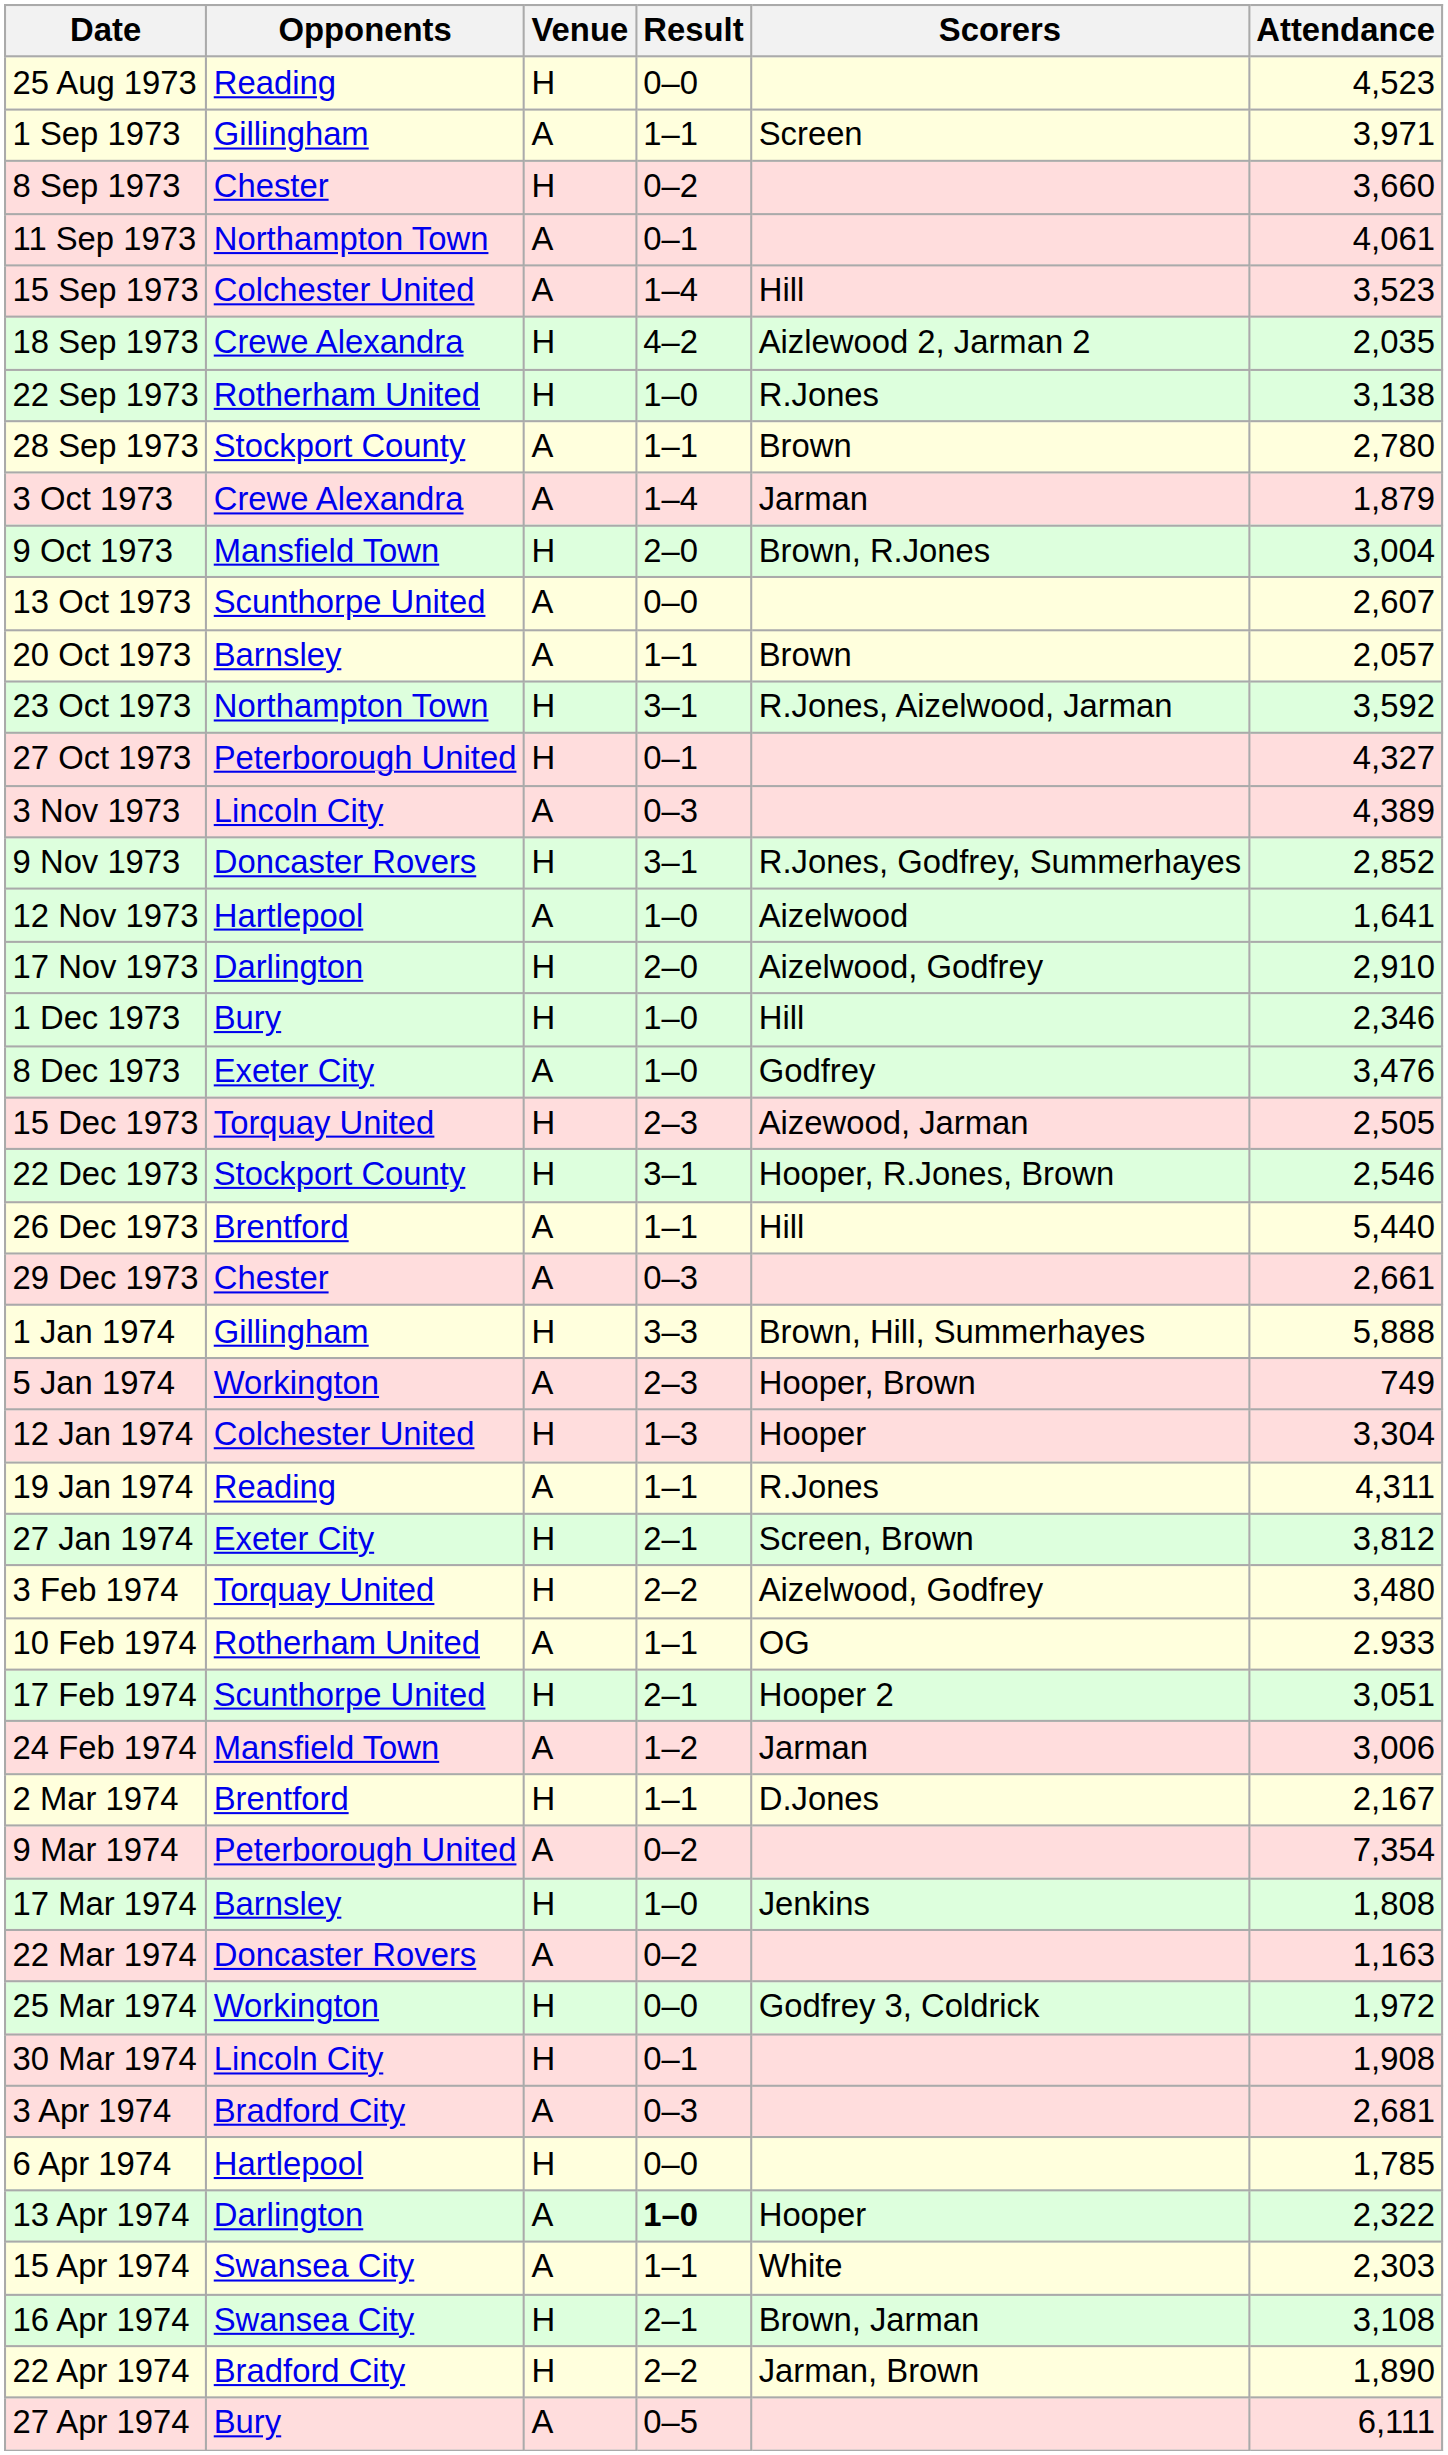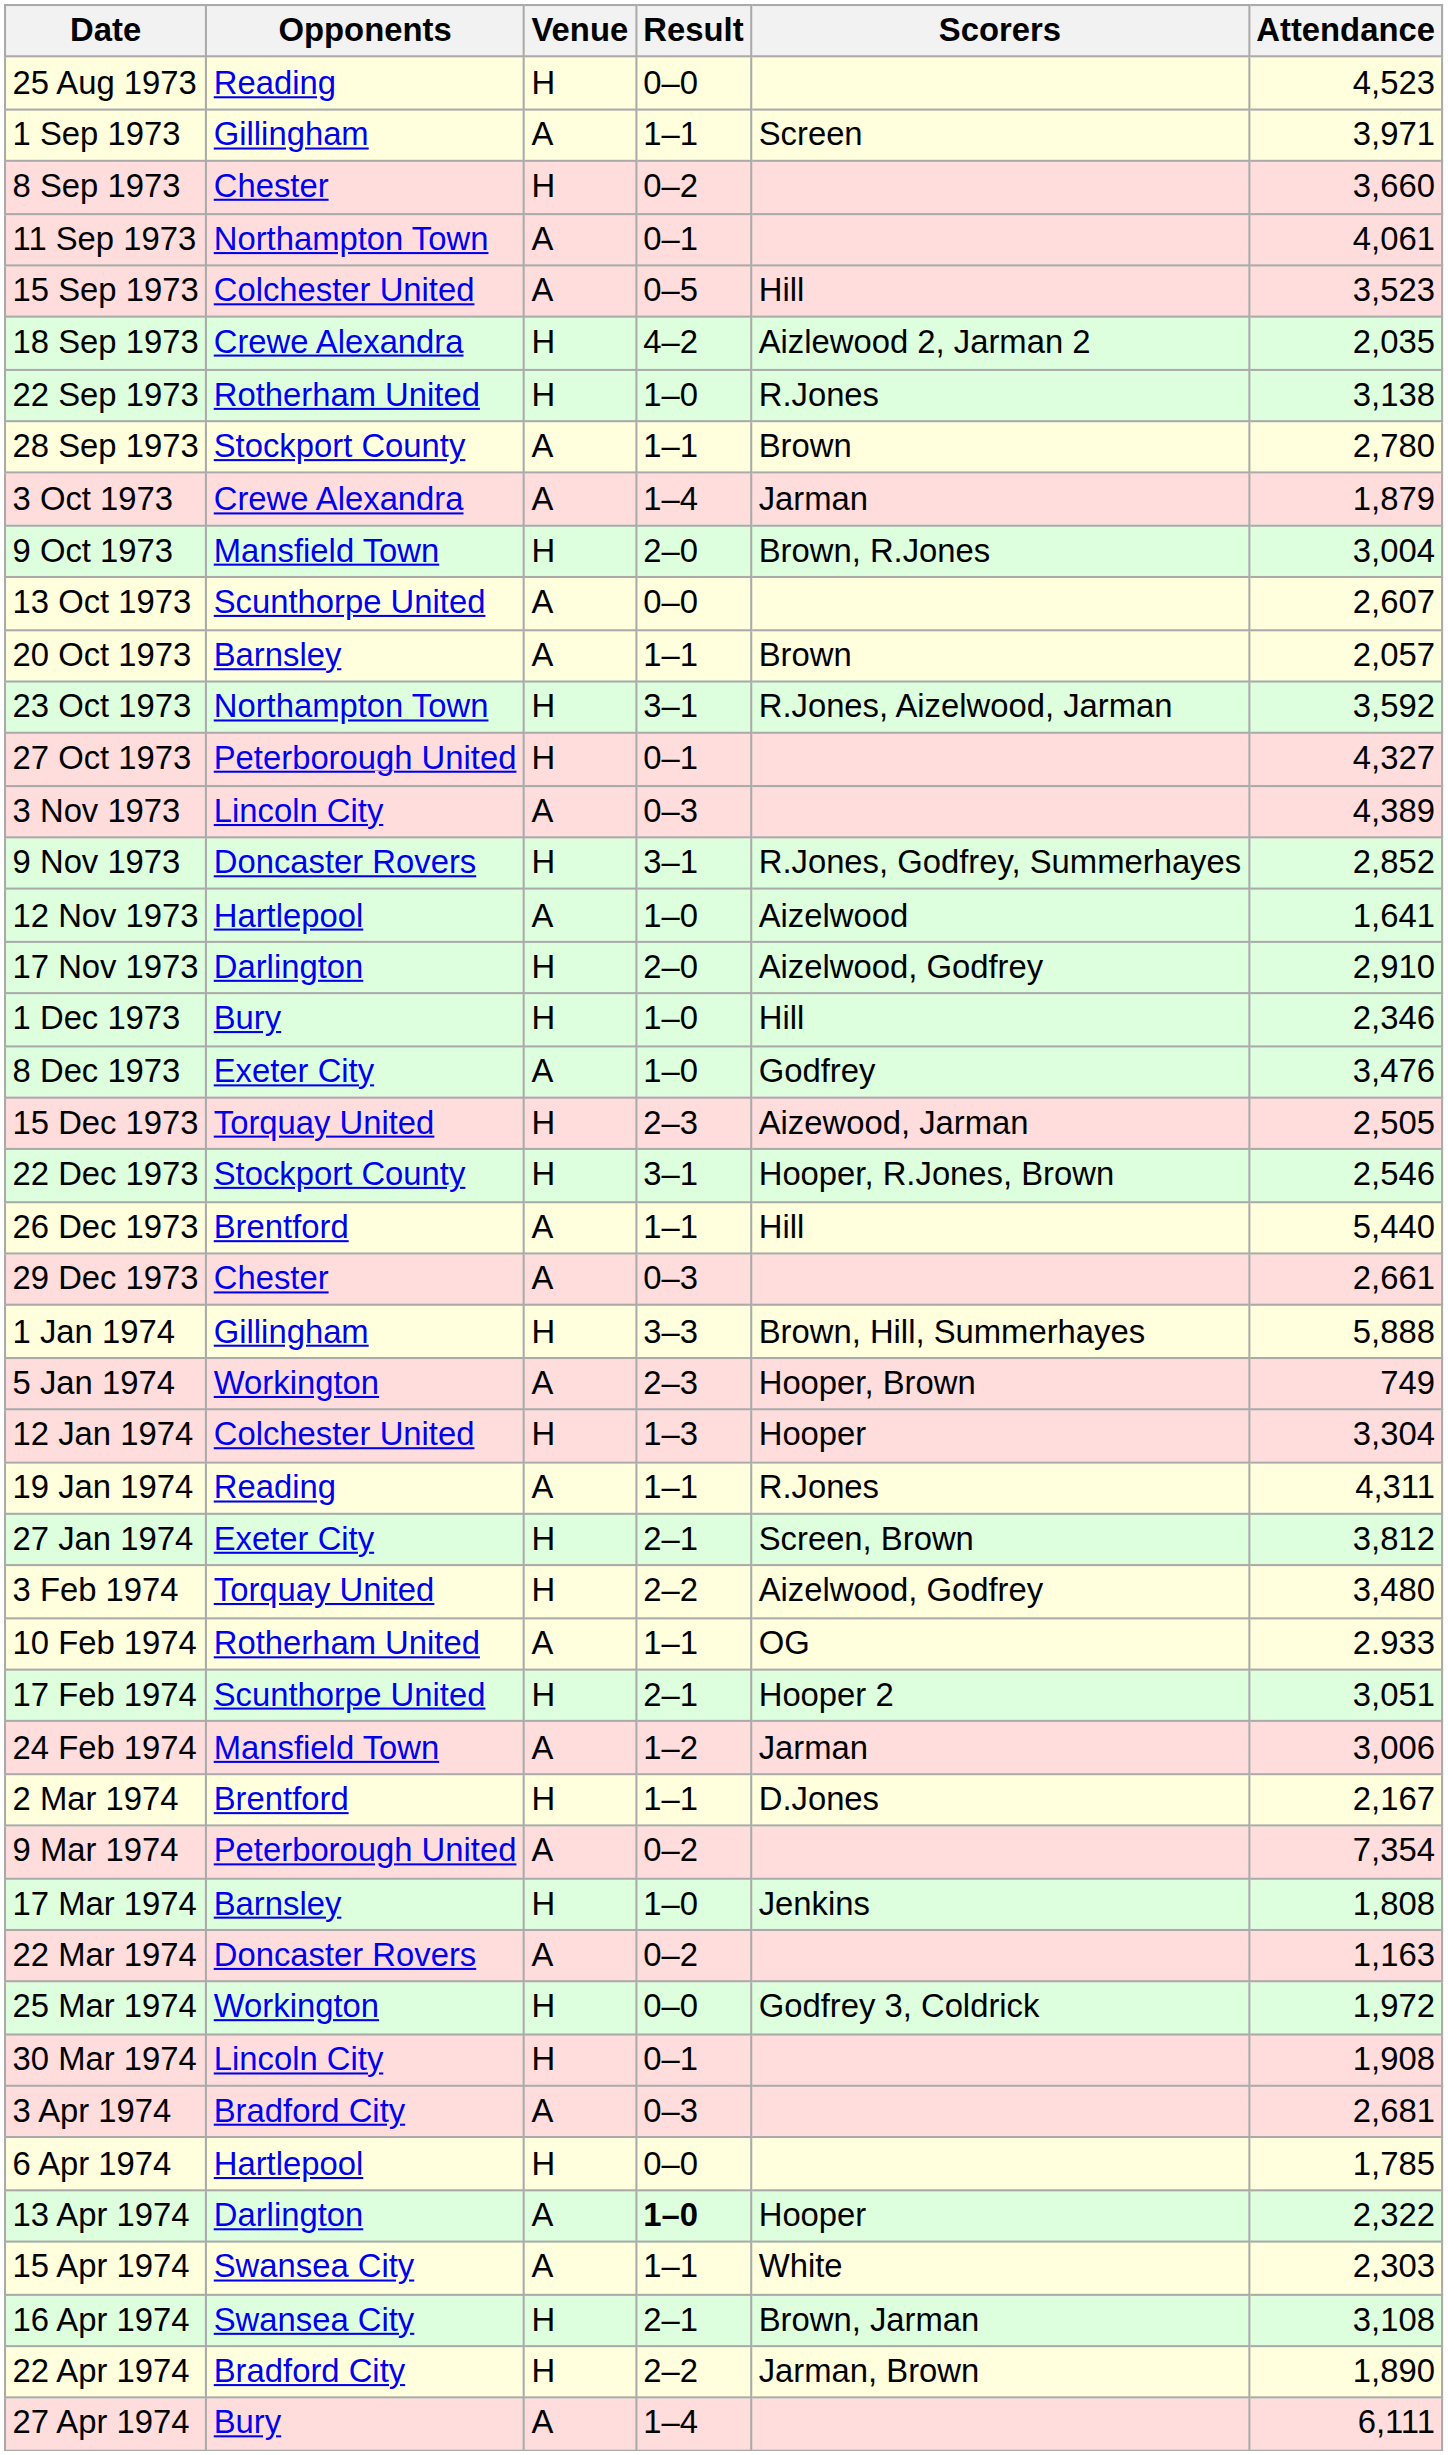 <table class="wikitable sortable">
 <tr>
 <th>Date</th>
 <th>Opponents</th>
 <th>Venue</th>
 <th>Result</th>
 <th>Scorers</th>
 <th>Attendance</th>
 </tr>
 <tr bgcolor="#ffffdd">
 <td>25 Aug 1973</td>
 <td><a href='#'>Reading</a></td>
 <td>H</td>
 <td>0–0</td>
 <td></td>
 <td align="right">4,523</td>
 </tr>
 <tr bgcolor="#ffffdd">
 <td>1 Sep 1973</td>
 <td><a href='#'>Gillingham</a></td>
 <td>A</td>
 <td>1–1</td>
 <td>Screen</td>
 <td align="right">3,971</td>
 </tr>
 <tr bgcolor="#ffdddd">
 <td>8 Sep 1973</td>
 <td><a href='#'>Chester</a></td>
 <td>H</td>
 <td>0–2</td>
 <td></td>
 <td align="right">3,660</td>
 </tr>
 <tr bgcolor="#ffdddd">
 <td>11 Sep 1973</td>
 <td><a href='#'>Northampton Town</a></td>
 <td>A</td>
 <td>0–1</td>
 <td></td>
 <td align="right">4,061</td>
 </tr>
 <tr bgcolor="#ffdddd">
 <td>15 Sep 1973</td>
 <td><a href='#'>Colchester United</a></td>
 <td>A</td>
-<td>1–4</td>
+<td>0–5</td>
 <td>Hill</td>
 <td align="right">3,523</td>
 </tr>
 <tr bgcolor="#ddffdd">
 <td>18 Sep 1973</td>
 <td><a href='#'>Crewe Alexandra</a></td>
 <td>H</td>
 <td>4–2</td>
 <td>Aizlewood 2, Jarman 2</td>
 <td align="right">2,035</td>
 </tr>
 <tr bgcolor="#ddffdd">
 <td>22 Sep 1973</td>
 <td><a href='#'>Rotherham United</a></td>
 <td>H</td>
 <td>1–0</td>
 <td>R.Jones</td>
 <td align="right">3,138</td>
 </tr>
 <tr bgcolor="#ffffdd">
 <td>28 Sep 1973</td>
 <td><a href='#'>Stockport County</a></td>
 <td>A</td>
 <td>1–1</td>
 <td>Brown</td>
 <td align="right">2,780</td>
 </tr>
 <tr bgcolor="#ffdddd">
 <td>3 Oct 1973</td>
 <td><a href='#'>Crewe Alexandra</a></td>
 <td>A</td>
 <td>1–4</td>
 <td>Jarman</td>
 <td align="right">1,879</td>
 </tr>
 <tr bgcolor="#ddffdd">
 <td>9 Oct 1973</td>
 <td><a href='#'>Mansfield Town</a></td>
 <td>H</td>
 <td>2–0</td>
 <td>Brown, R.Jones</td>
 <td align="right">3,004</td>
 </tr>
 <tr bgcolor="#ffffdd">
 <td>13 Oct 1973</td>
 <td><a href='#'>Scunthorpe United</a></td>
 <td>A</td>
 <td>0–0</td>
 <td></td>
 <td align="right">2,607</td>
 </tr>
 <tr bgcolor="#ffffdd">
 <td>20 Oct 1973</td>
 <td><a href='#'>Barnsley</a></td>
 <td>A</td>
 <td>1–1</td>
 <td>Brown</td>
 <td align="right">2,057</td>
 </tr>
 <tr bgcolor="#ddffdd">
 <td>23 Oct 1973</td>
 <td><a href='#'>Northampton Town</a></td>
 <td>H</td>
 <td>3–1</td>
 <td>R.Jones, Aizelwood, Jarman</td>
 <td align="right">3,592</td>
 </tr>
 <tr bgcolor="#ffdddd">
 <td>27 Oct 1973</td>
 <td><a href='#'>Peterborough United</a></td>
 <td>H</td>
 <td>0–1</td>
 <td></td>
 <td align="right">4,327</td>
 </tr>
 <tr bgcolor="#ffdddd">
 <td>3 Nov 1973</td>
 <td><a href='#'>Lincoln City</a></td>
 <td>A</td>
 <td>0–3</td>
 <td></td>
 <td align="right">4,389</td>
 </tr>
 <tr bgcolor="#ddffdd">
 <td>9 Nov 1973</td>
 <td><a href='#'>Doncaster Rovers</a></td>
 <td>H</td>
 <td>3–1</td>
 <td>R.Jones, Godfrey, Summerhayes</td>
 <td align="right">2,852</td>
 </tr>
 <tr bgcolor="#ddffdd">
 <td>12 Nov 1973</td>
 <td><a href='#'>Hartlepool</a></td>
 <td>A</td>
 <td>1–0</td>
 <td>Aizelwood</td>
 <td align="right">1,641</td>
 </tr>
 <tr bgcolor="#ddffdd">
 <td>17 Nov 1973</td>
 <td><a href='#'>Darlington</a></td>
 <td>H</td>
 <td>2–0</td>
 <td>Aizelwood, Godfrey</td>
 <td align="right">2,910</td>
 </tr>
 <tr bgcolor="#ddffdd">
 <td>1 Dec 1973</td>
 <td><a href='#'>Bury</a></td>
 <td>H</td>
 <td>1–0</td>
 <td>Hill</td>
 <td align="right">2,346</td>
 </tr>
 <tr bgcolor="#ddffdd">
 <td>8 Dec 1973</td>
 <td><a href='#'>Exeter City</a></td>
 <td>A</td>
 <td>1–0</td>
 <td>Godfrey</td>
 <td align="right">3,476</td>
 </tr>
 <tr bgcolor="#ffdddd">
 <td>15 Dec 1973</td>
 <td><a href='#'>Torquay United</a></td>
 <td>H</td>
 <td>2–3</td>
 <td>Aizewood, Jarman</td>
 <td align="right">2,505</td>
 </tr>
 <tr bgcolor="#ddffdd">
 <td>22 Dec 1973</td>
 <td><a href='#'>Stockport County</a></td>
 <td>H</td>
 <td>3–1</td>
 <td>Hooper, R.Jones, Brown</td>
 <td align="right">2,546</td>
 </tr>
 <tr bgcolor="#ffffdd">
 <td>26 Dec 1973</td>
 <td><a href='#'>Brentford</a></td>
 <td>A</td>
 <td>1–1</td>
 <td>Hill</td>
 <td align="right">5,440</td>
 </tr>
 <tr bgcolor="#ffdddd">
 <td>29 Dec 1973</td>
 <td><a href='#'>Chester</a></td>
 <td>A</td>
 <td>0–3</td>
 <td></td>
 <td align="right">2,661</td>
 </tr>
 <tr bgcolor="#ffffdd">
 <td>1 Jan 1974</td>
 <td><a href='#'>Gillingham</a></td>
 <td>H</td>
 <td>3–3</td>
 <td>Brown, Hill, Summerhayes</td>
 <td align="right">5,888</td>
 </tr>
 <tr bgcolor="#ffdddd">
 <td>5 Jan 1974</td>
 <td><a href='#'>Workington</a></td>
 <td>A</td>
 <td>2–3</td>
 <td>Hooper, Brown</td>
 <td align="right">749</td>
 </tr>
 <tr bgcolor="#ffdddd">
 <td>12 Jan 1974</td>
 <td><a href='#'>Colchester United</a></td>
 <td>H</td>
 <td>1–3</td>
 <td>Hooper</td>
 <td align="right">3,304</td>
 </tr>
 <tr bgcolor="#ffffdd">
 <td>19 Jan 1974</td>
 <td><a href='#'>Reading</a></td>
 <td>A</td>
 <td>1–1</td>
 <td>R.Jones</td>
 <td align="right">4,311</td>
 </tr>
 <tr bgcolor="#ddffdd">
 <td>27 Jan 1974</td>
 <td><a href='#'>Exeter City</a></td>
 <td>H</td>
 <td>2–1</td>
 <td>Screen, Brown</td>
 <td align="right">3,812</td>
 </tr>
 <tr bgcolor="#ffffdd">
 <td>3 Feb 1974</td>
 <td><a href='#'>Torquay United</a></td>
 <td>H</td>
 <td>2–2</td>
 <td>Aizelwood, Godfrey</td>
 <td align="right">3,480</td>
 </tr>
 <tr bgcolor="#ffffdd">
 <td>10 Feb 1974</td>
 <td><a href='#'>Rotherham United</a></td>
 <td>A</td>
 <td>1–1</td>
 <td>OG</td>
 <td align="right">2.933</td>
 </tr>
 <tr bgcolor="#ddffdd">
 <td>17 Feb 1974</td>
 <td><a href='#'>Scunthorpe United</a></td>
 <td>H</td>
 <td>2–1</td>
 <td>Hooper 2</td>
 <td align="right">3,051</td>
 </tr>
 <tr bgcolor="#ffdddd">
 <td>24 Feb 1974</td>
 <td><a href='#'>Mansfield Town</a></td>
 <td>A</td>
 <td>1–2</td>
 <td>Jarman</td>
 <td align="right">3,006</td>
 </tr>
 <tr bgcolor="#ffffdd">
 <td>2 Mar 1974</td>
 <td><a href='#'>Brentford</a></td>
 <td>H</td>
 <td>1–1</td>
 <td>D.Jones</td>
 <td align="right">2,167</td>
 </tr>
 <tr bgcolor="#ffdddd">
 <td>9 Mar 1974</td>
 <td><a href='#'>Peterborough United</a></td>
 <td>A</td>
 <td>0–2</td>
 <td></td>
 <td align="right">7,354</td>
 </tr>
 <tr bgcolor="#ddffdd">
 <td>17 Mar 1974</td>
 <td><a href='#'>Barnsley</a></td>
 <td>H</td>
 <td>1–0</td>
 <td>Jenkins</td>
 <td align="right">1,808</td>
 </tr>
 <tr bgcolor="#ffdddd">
 <td>22 Mar 1974</td>
 <td><a href='#'>Doncaster Rovers</a></td>
 <td>A</td>
 <td>0–2</td>
 <td></td>
 <td align="right">1,163</td>
 </tr>
 <tr bgcolor="#ddffdd">
 <td>25 Mar 1974</td>
 <td><a href='#'>Workington</a></td>
 <td>H</td>
 <td>0–0</td>
 <td>Godfrey 3, Coldrick</td>
 <td align="right">1,972</td>
 </tr>
 <tr bgcolor="#ffdddd">
 <td>30 Mar 1974</td>
 <td><a href='#'>Lincoln City</a></td>
 <td>H</td>
 <td>0–1</td>
 <td></td>
 <td align="right">1,908</td>
 </tr>
 <tr bgcolor="#ffdddd">
 <td>3 Apr 1974</td>
 <td><a href='#'>Bradford City</a></td>
 <td>A</td>
 <td>0–3</td>
 <td></td>
 <td align="right">2,681</td>
 </tr>
 <tr bgcolor="#ffffdd">
 <td>6 Apr 1974</td>
 <td><a href='#'>Hartlepool</a></td>
 <td>H</td>
 <td>0–0</td>
 <td></td>
 <td align="right">1,785</td>
 </tr>
 <tr bgcolor="#ddffdd">
 <td>13 Apr 1974</td>
 <td><a href='#'>Darlington</a></td>
 <td>A</td>
 <td><strong>1–0</strong></td>
 <td>Hooper</td>
 <td align="right">2,322</td>
 </tr>
 <tr bgcolor="#ffffdd">
 <td>15 Apr 1974</td>
 <td><a href='#'>Swansea City</a></td>
 <td>A</td>
 <td>1–1</td>
 <td>White</td>
 <td align="right">2,303</td>
 </tr>
 <tr bgcolor="#ddffdd">
 <td>16 Apr 1974</td>
 <td><a href='#'>Swansea City</a></td>
 <td>H</td>
 <td>2–1</td>
 <td>Brown, Jarman</td>
 <td align="right">3,108</td>
 </tr>
 <tr bgcolor="#ffffdd">
 <td>22 Apr 1974</td>
 <td><a href='#'>Bradford City</a></td>
 <td>H</td>
 <td>2–2</td>
 <td>Jarman, Brown</td>
 <td align="right">1,890</td>
 </tr>
 <tr bgcolor="#ffdddd">
 <td>27 Apr 1974</td>
 <td><a href='#'>Bury</a></td>
 <td>A</td>
-<td>0–5</td>
+<td>1–4</td>
 <td></td>
 <td align="right">6,111</td>
 </tr>
 </table>
